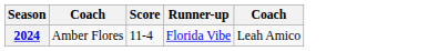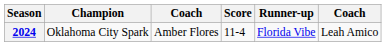 <table class="wikitable plainrowheaders">
 <tr>
 <th scope="col">Season</th>
+<th scope="col">Champion</th>
 <th scope="col">Coach</th>
 <th scope="col">Score</th>
 <th scope="col">Runner-up</th>
 <th scope="col">Coach</th>
 </tr>
 <tr>
 <th scope="row"><a href='#'>2024</a></th>
+<td>Oklahoma City Spark</td>
 <td>Amber Flores</td>
 <td>11-4</td>
 <td><a href='#'>Florida Vibe</a></td>
 <td>Leah Amico</td>
 </tr>
 </table>
